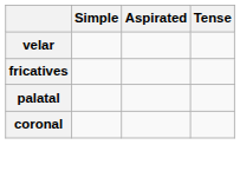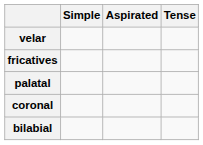 <table class="wikitable floatright" style="width:120px; margin: 0.5em 0 0.5em 1em; font-size: 88%; line-height: 1.5em;">
 <tr>
 <th></th>
 <th>Simple</th>
 <th>Aspirated</th>
 <th>Tense</th>
 </tr>
 <tr>
 <th>velar</th>
 <td></td>
 <td></td>
 <td></td>
 </tr>
 <tr>
 <th>fricatives</th>
 <td></td>
 <td></td>
 <td></td>
 </tr>
 <tr>
 <th>palatal</th>
 <td></td>
 <td></td>
 <td></td>
 </tr>
 <tr>
 <th>coronal</th>
 <td></td>
 <td></td>
 <td></td>
 </tr>
+<tr>
+<th>bilabial</th>
+<td></td>
+<td></td>
+<td></td>
+</tr>
 </table>
